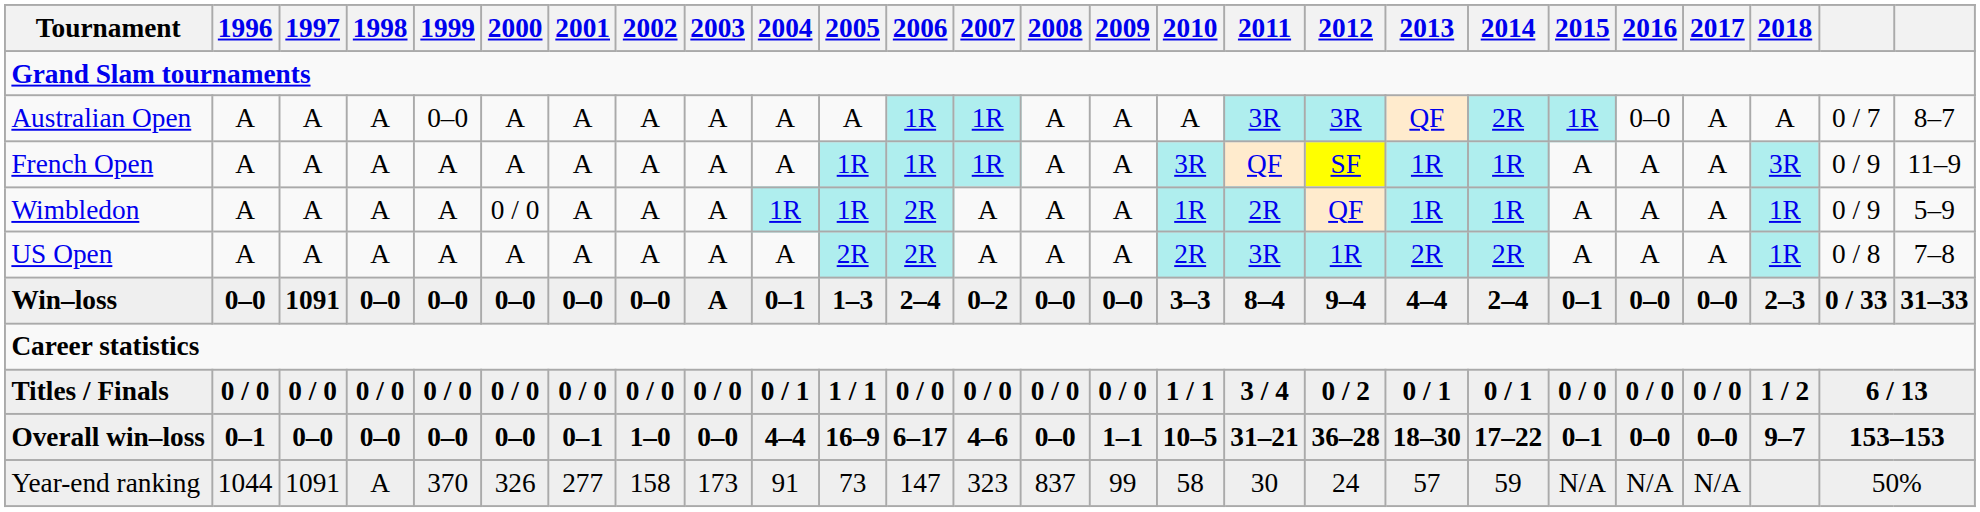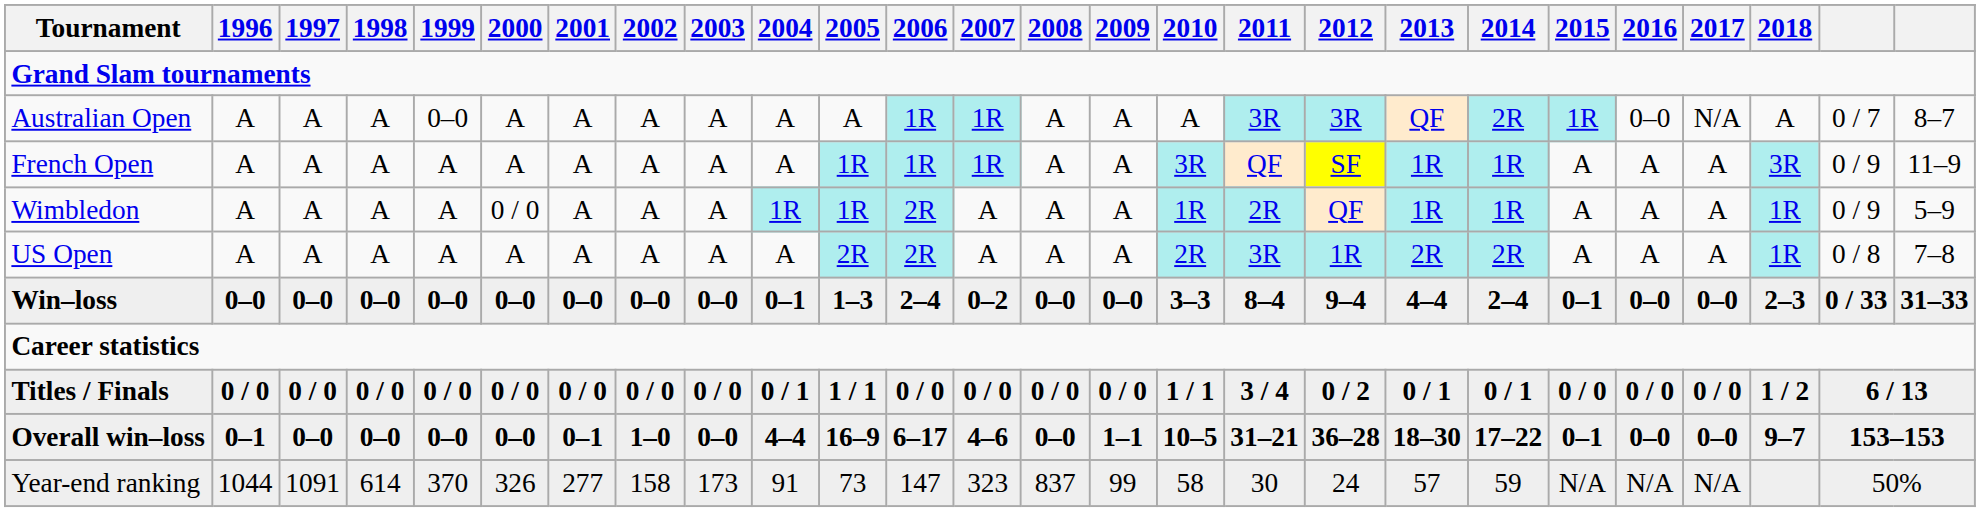 <table class=wikitable style=text-align:center;font-size:89%>
 <tr>
 <th>Tournament</th>
 <th><a href='#'>1996</a></th>
 <th><a href='#'>1997</a></th>
 <th><a href='#'>1998</a></th>
 <th><a href='#'>1999</a></th>
 <th><a href='#'>2000</a></th>
 <th><a href='#'>2001</a></th>
 <th><a href='#'>2002</a></th>
 <th><a href='#'>2003</a></th>
 <th><a href='#'>2004</a></th>
 <th><a href='#'>2005</a></th>
 <th><a href='#'>2006</a></th>
 <th><a href='#'>2007</a></th>
 <th><a href='#'>2008</a></th>
 <th><a href='#'>2009</a></th>
 <th><a href='#'>2010</a></th>
 <th><a href='#'>2011</a></th>
 <th><a href='#'>2012</a></th>
 <th><a href='#'>2013</a></th>
 <th><a href='#'>2014</a></th>
 <th><a href='#'>2015</a></th>
 <th><a href='#'>2016</a></th>
 <th><a href='#'>2017</a></th>
 <th><a href='#'>2018</a></th>
 <th></th>
 <th></th>
 </tr>
 <tr>
 <td colspan="26" align="left"><strong><a href='#'>Grand Slam tournaments</a></strong></td>
 </tr>
 <tr>
 <td align=left><a href='#'>Australian Open</a></td>
 <td>A</td>
 <td>A</td>
 <td>A</td>
 <td>0–0</td>
 <td>A</td>
 <td>A</td>
 <td>A</td>
 <td>A</td>
 <td>A</td>
 <td>A</td>
 <td bgcolor=afeeee><a href='#'>1R</a></td>
 <td bgcolor=afeeee><a href='#'>1R</a></td>
 <td>A</td>
 <td>A</td>
 <td>A</td>
 <td bgcolor=afeeee><a href='#'>3R</a></td>
 <td bgcolor=afeeee><a href='#'>3R</a></td>
 <td bgcolor=ffebcd><a href='#'>QF</a></td>
 <td bgcolor=afeeee><a href='#'>2R</a></td>
 <td bgcolor=afeeee><a href='#'>1R</a></td>
 <td>0–0</td>
-<td>A</td>
+<td>N/A</td>
 <td>A</td>
 <td>0 / 7</td>
 <td>8–7</td>
 </tr>
 <tr>
 <td align=left><a href='#'>French Open</a></td>
 <td>A</td>
 <td>A</td>
 <td>A</td>
 <td>A</td>
 <td>A</td>
 <td>A</td>
 <td>A</td>
 <td>A</td>
 <td>A</td>
 <td bgcolor=afeeee><a href='#'>1R</a></td>
 <td bgcolor=afeeee><a href='#'>1R</a></td>
 <td bgcolor=afeeee><a href='#'>1R</a></td>
 <td>A</td>
 <td>A</td>
 <td bgcolor=afeeee><a href='#'>3R</a></td>
 <td bgcolor=ffebcd><a href='#'>QF</a></td>
 <td bgcolor=yellow><a href='#'>SF</a></td>
 <td bgcolor=afeeee><a href='#'>1R</a></td>
 <td bgcolor=afeeee><a href='#'>1R</a></td>
 <td>A</td>
 <td>A</td>
 <td>A</td>
 <td bgcolor=afeeee><a href='#'>3R</a></td>
 <td>0 / 9</td>
 <td>11–9</td>
 </tr>
 <tr>
 <td align=left><a href='#'>Wimbledon</a></td>
 <td>A</td>
 <td>A</td>
 <td>A</td>
 <td>A</td>
 <td>0 / 0</td>
 <td>A</td>
 <td>A</td>
 <td>A</td>
 <td bgcolor=afeeee><a href='#'>1R</a></td>
 <td bgcolor=afeeee><a href='#'>1R</a></td>
 <td bgcolor=afeeee><a href='#'>2R</a></td>
 <td>A</td>
 <td>A</td>
 <td>A</td>
 <td bgcolor=afeeee><a href='#'>1R</a></td>
 <td bgcolor=afeeee><a href='#'>2R</a></td>
 <td bgcolor=ffebcd><a href='#'>QF</a></td>
 <td bgcolor=afeeee><a href='#'>1R</a></td>
 <td bgcolor=afeeee><a href='#'>1R</a></td>
 <td>A</td>
 <td>A</td>
 <td>A</td>
 <td bgcolor=afeeee><a href='#'>1R</a></td>
 <td>0 / 9</td>
 <td>5–9</td>
 </tr>
 <tr>
 <td align=left><a href='#'>US Open</a></td>
 <td>A</td>
 <td>A</td>
 <td>A</td>
 <td>A</td>
 <td>A</td>
 <td>A</td>
 <td>A</td>
 <td>A</td>
 <td>A</td>
 <td bgcolor=afeeee><a href='#'>2R</a></td>
 <td bgcolor=afeeee><a href='#'>2R</a></td>
 <td>A</td>
 <td>A</td>
 <td>A</td>
 <td bgcolor=afeeee><a href='#'>2R</a></td>
 <td bgcolor=afeeee><a href='#'>3R</a></td>
 <td bgcolor=afeeee><a href='#'>1R</a></td>
 <td bgcolor=afeeee><a href='#'>2R</a></td>
 <td bgcolor=afeeee><a href='#'>2R</a></td>
 <td>A</td>
 <td>A</td>
 <td>A</td>
 <td bgcolor=afeeee><a href='#'>1R</a></td>
 <td>0 / 8</td>
 <td>7–8</td>
 </tr>
 <tr style="font-weight:bold; background:#efefef;">
 <td style=text-align:left>Win–loss</td>
 <td>0–0</td>
-<td>1091</td>
 <td>0–0</td>
 <td>0–0</td>
 <td>0–0</td>
 <td>0–0</td>
 <td>0–0</td>
-<td>A</td>
+<td>0–0</td>
+<td>0–0</td>
 <td>0–1</td>
 <td>1–3</td>
 <td>2–4</td>
 <td>0–2</td>
 <td>0–0</td>
 <td>0–0</td>
 <td>3–3</td>
 <td>8–4</td>
 <td>9–4</td>
 <td>4–4</td>
 <td>2–4</td>
 <td>0–1</td>
 <td>0–0</td>
 <td>0–0</td>
 <td>2–3</td>
 <td>0 / 33</td>
 <td>31–33</td>
 </tr>
 <tr>
 <td colspan="26" align="left"><strong>Career statistics</strong></td>
 </tr>
 <tr style="font-weight:bold; background:#efefef;">
 <td style=text-align:left>Titles / Finals</td>
 <td>0 / 0</td>
 <td>0 / 0</td>
 <td>0 / 0</td>
 <td>0 / 0</td>
 <td>0 / 0</td>
 <td>0 / 0</td>
 <td>0 / 0</td>
 <td>0 / 0</td>
 <td>0 / 1</td>
 <td>1 / 1</td>
 <td>0 / 0</td>
 <td>0 / 0</td>
 <td>0 / 0</td>
 <td>0 / 0</td>
 <td>1 / 1</td>
 <td>3 / 4</td>
 <td>0 / 2</td>
 <td>0 / 1</td>
 <td>0 / 1</td>
 <td>0 / 0</td>
 <td>0 / 0</td>
 <td>0 / 0</td>
 <td>1 / 2</td>
 <td colspan="2">6 / 13</td>
 </tr>
 <tr style="font-weight:bold; background:#efefef;">
 <td style=text-align:left>Overall win–loss</td>
 <td>0–1</td>
 <td>0–0</td>
 <td>0–0</td>
 <td>0–0</td>
 <td>0–0</td>
 <td>0–1</td>
 <td>1–0</td>
 <td>0–0</td>
 <td>4–4</td>
 <td>16–9</td>
 <td>6–17</td>
 <td>4–6</td>
 <td>0–0</td>
 <td>1–1</td>
 <td>10–5</td>
 <td>31–21</td>
 <td>36–28</td>
 <td>18–30</td>
 <td>17–22</td>
 <td>0–1</td>
 <td>0–0</td>
 <td>0–0</td>
 <td>9–7</td>
 <td colspan="2">153–153</td>
 </tr>
 <tr bgcolor=efefef>
 <td align=left>Year-end ranking</td>
 <td>1044</td>
 <td>1091</td>
-<td>A</td>
+<td>614</td>
 <td>370</td>
 <td>326</td>
 <td>277</td>
 <td>158</td>
 <td>173</td>
 <td>91</td>
 <td>73</td>
 <td>147</td>
 <td>323</td>
 <td>837</td>
 <td>99</td>
 <td>58</td>
 <td>30</td>
 <td>24</td>
 <td>57</td>
 <td>59</td>
 <td>N/A</td>
 <td>N/A</td>
 <td>N/A</td>
 <td></td>
 <td colspan="2">50%</td>
 </tr>
 </table>
